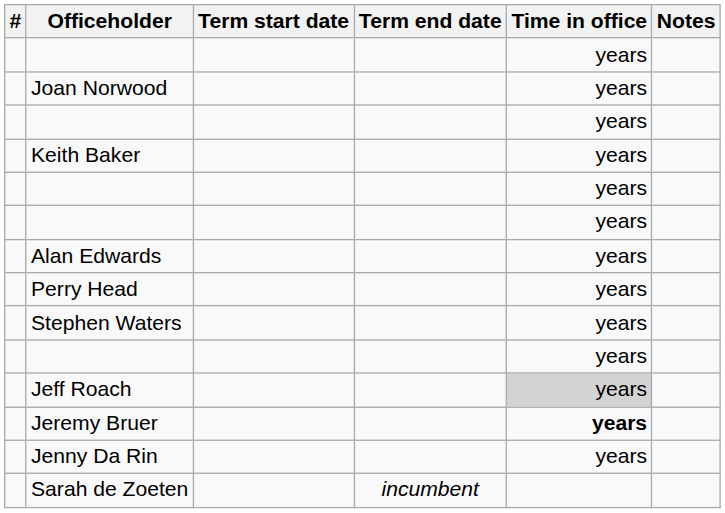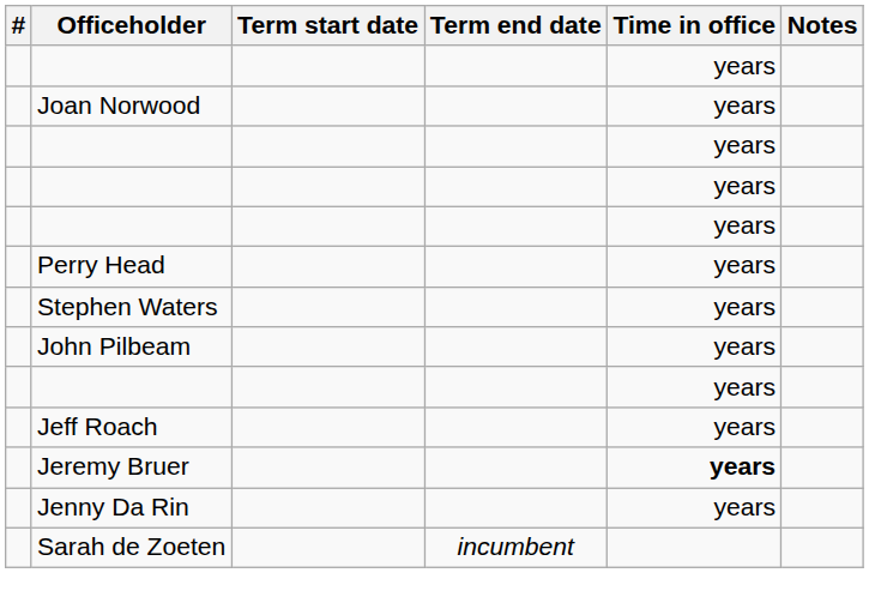 <table class='wikitable sortable'>
 <tr>
 <th>#</th>
 <th>Officeholder</th>
 <th>Term start date</th>
 <th>Term end date</th>
 <th>Time in office</th>
 <th>Notes</th>
 </tr>
 <tr>
 <td align=center></td>
 <td></td>
 <td align=center></td>
 <td align=center></td>
 <td align=right> years</td>
 <td></td>
 </tr>
 <tr>
 <td align=center></td>
 <td>Joan Norwood</td>
 <td align=center></td>
 <td align=center></td>
 <td align=right> years</td>
 <td></td>
 </tr>
 <tr>
 <td align=center></td>
 <td></td>
 <td align=center></td>
 <td align=center></td>
 <td align=right> years</td>
 <td></td>
 </tr>
 <tr>
 <td align=center></td>
-<td>Keith Baker</td>
-<td align=center></td>
-<td align=center></td>
-<td align=right> years</td>
-<td></td>
-</tr>
-<tr>
-<td align=center></td>
 <td></td>
 <td align=center></td>
 <td align=center></td>
 <td align=right> years</td>
 <td></td>
 </tr>
 <tr>
 <td align=center></td>
 <td></td>
-<td align=center></td>
-<td align=center></td>
-<td align=right> years</td>
-<td></td>
-</tr>
-<tr>
-<td align=center></td>
-<td>Alan Edwards</td>
 <td align=center></td>
 <td align=center></td>
 <td align=right> years</td>
 <td></td>
 </tr>
 <tr>
 <td align=center></td>
 <td>Perry Head</td>
 <td align=center></td>
 <td align=center></td>
 <td align=right> years</td>
 <td></td>
 </tr>
 <tr>
 <td align=center></td>
 <td>Stephen Waters</td>
 <td align=center></td>
 <td align=center></td>
 <td align=right> years</td>
 <td></td>
 </tr>
 <tr>
 <td align=center></td>
+<td>John Pilbeam</td>
+<td align=center></td>
+<td align=center></td>
+<td align=right> years</td>
+<td></td>
+</tr>
+<tr>
+<td align=center></td>
 <td></td>
 <td align=center></td>
 <td align=center></td>
 <td align=right> years</td>
 <td></td>
 </tr>
 <tr>
 <td align=center></td>
 <td>Jeff Roach</td>
 <td align=center></td>
 <td align=center></td>
-<td align=right style="background: lightgrey;"> years</td>
+<td align=right> years</td>
 <td></td>
 </tr>
 <tr>
 <td align=center></td>
 <td>Jeremy Bruer</td>
 <td align=center></td>
 <td align=center></td>
 <td align=right><strong> years</strong></td>
 <td></td>
 </tr>
 <tr>
 <td align=center></td>
 <td>Jenny Da Rin</td>
 <td align=center></td>
 <td align=center></td>
 <td align=right> years</td>
 <td></td>
 </tr>
 <tr>
 <td align=center></td>
 <td>Sarah de Zoeten</td>
 <td align=center></td>
 <td align=center><em>incumbent</em></td>
 <td align=right></td>
 <td></td>
 </tr>
 </table>
